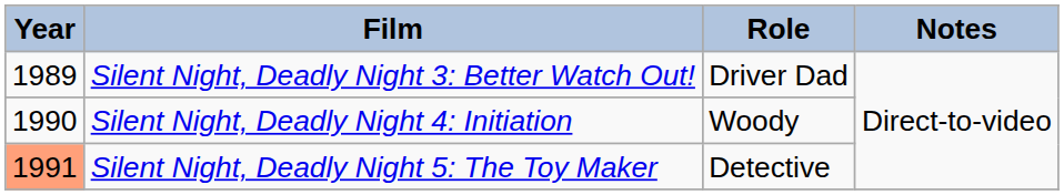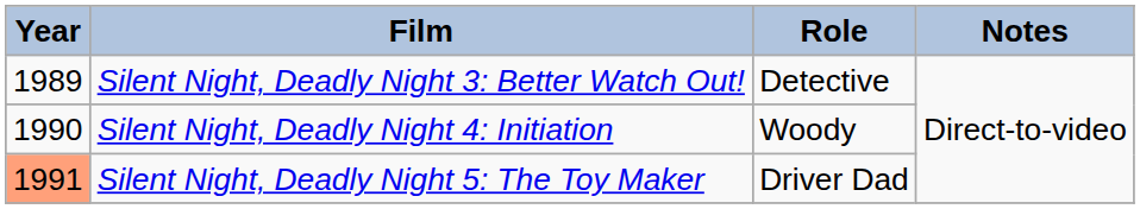 <table class="wikitable" style="font-size:95%;">
 <tr>
 <th style="background:#B0C4DE;">Year</th>
 <th style="background:#B0C4DE;">Film</th>
 <th style="background:#B0C4DE;">Role</th>
 <th style="background:#B0C4DE;">Notes</th>
 </tr>
 <tr>
 <td>1989</td>
 <td><em><a href='#'>Silent Night, Deadly Night 3: Better Watch Out!</a></em></td>
-<td>Driver Dad</td>
+<td>Detective</td>
 <td rowspan=3>Direct-to-video</td>
 </tr>
 <tr>
 <td>1990</td>
 <td><em><a href='#'>Silent Night, Deadly Night 4: Initiation</a></em></td>
 <td>Woody</td>
 </tr>
 <tr>
 <td style="background: lightsalmon;">1991</td>
 <td><em><a href='#'>Silent Night, Deadly Night 5: The Toy Maker</a></em></td>
-<td>Detective</td>
+<td>Driver Dad</td>
 </tr>
 </table>
